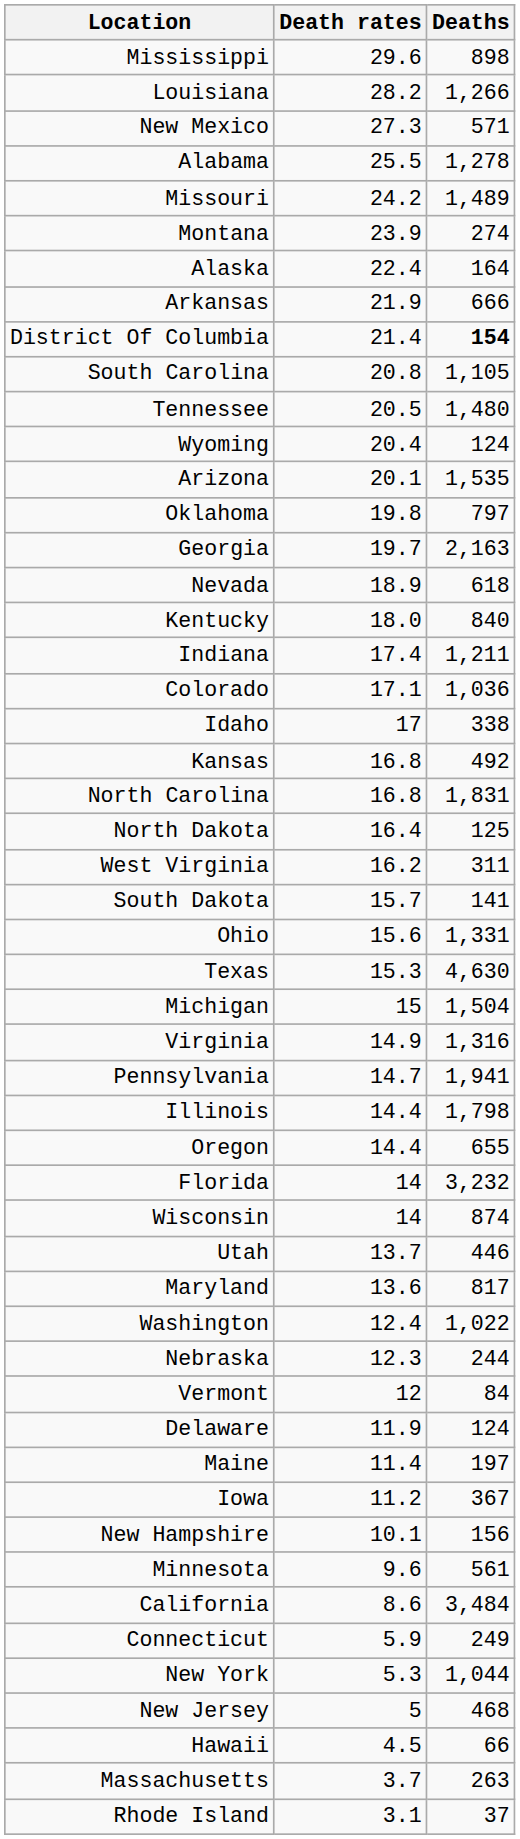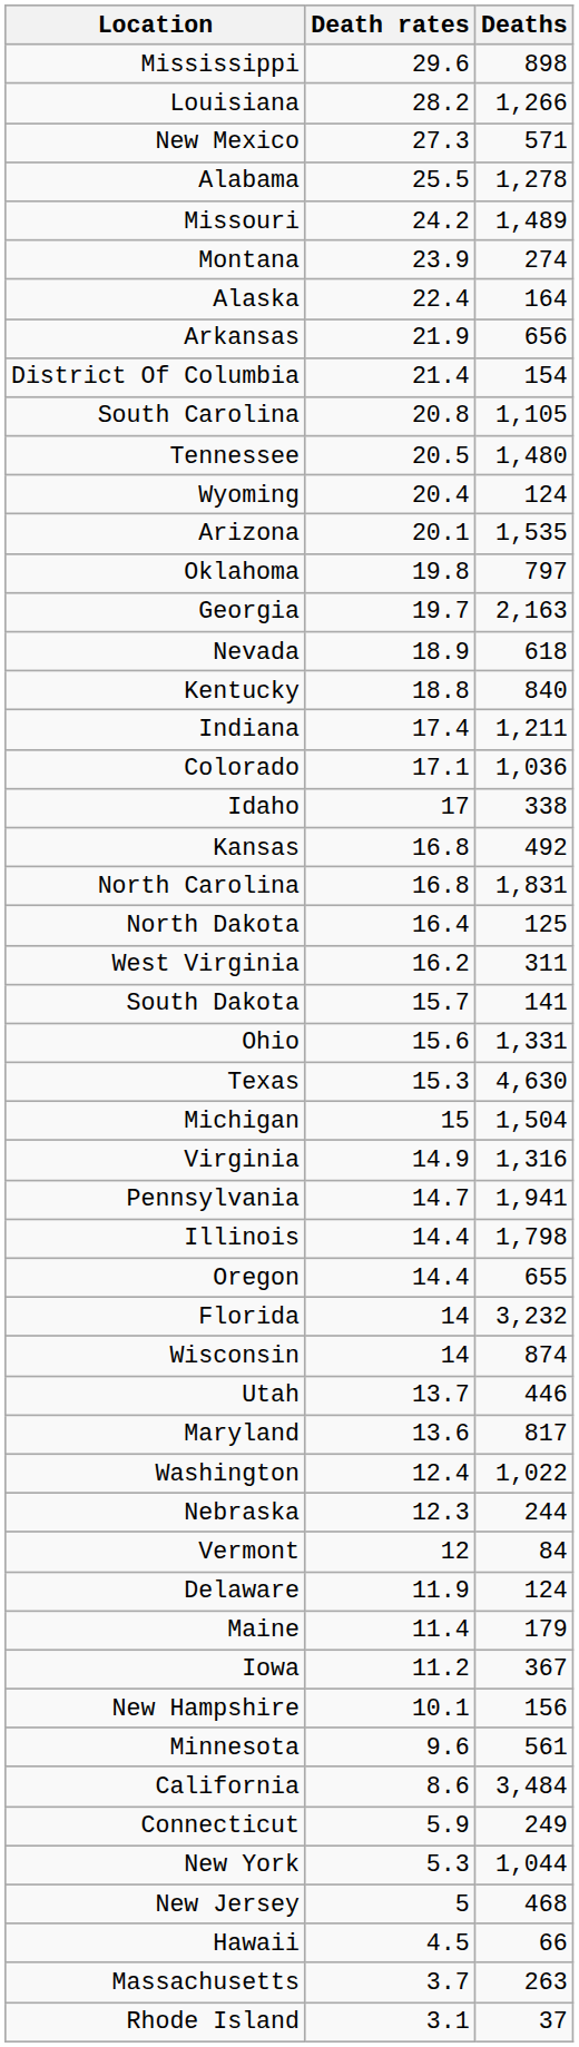 <table class="wikitable sortable sticky-table-head mw-datatable col1left" style=text-align:right;">
 <tr>
 <th>Location</th>
 <th>Death rates</th>
 <th>Deaths</th>
 </tr>
 <tr>
 <td>Mississippi</td>
 <td>29.6</td>
 <td>898</td>
 </tr>
 <tr>
 <td>Louisiana</td>
 <td>28.2</td>
 <td>1,266</td>
 </tr>
 <tr>
 <td>New Mexico</td>
 <td>27.3</td>
 <td>571</td>
 </tr>
 <tr>
 <td>Alabama</td>
 <td>25.5</td>
 <td>1,278</td>
 </tr>
 <tr>
 <td>Missouri</td>
 <td>24.2</td>
 <td>1,489</td>
 </tr>
 <tr>
 <td>Montana</td>
 <td>23.9</td>
 <td>274</td>
 </tr>
 <tr>
 <td>Alaska</td>
 <td>22.4</td>
 <td>164</td>
 </tr>
 <tr>
 <td>Arkansas</td>
 <td>21.9</td>
-<td>666</td>
+<td>656</td>
 </tr>
 <tr>
 <td>District Of Columbia</td>
 <td>21.4</td>
-<td><strong>154</strong></td>
+<td>154</td>
 </tr>
 <tr>
 <td>South Carolina</td>
 <td>20.8</td>
 <td>1,105</td>
 </tr>
 <tr>
 <td>Tennessee</td>
 <td>20.5</td>
 <td>1,480</td>
 </tr>
 <tr>
 <td>Wyoming</td>
 <td>20.4</td>
 <td>124</td>
 </tr>
 <tr>
 <td>Arizona</td>
 <td>20.1</td>
 <td>1,535</td>
 </tr>
 <tr>
 <td>Oklahoma</td>
 <td>19.8</td>
 <td>797</td>
 </tr>
 <tr>
 <td>Georgia</td>
 <td>19.7</td>
 <td>2,163</td>
 </tr>
 <tr>
 <td>Nevada</td>
 <td>18.9</td>
 <td>618</td>
 </tr>
 <tr>
 <td>Kentucky</td>
-<td>18.0</td>
+<td>18.8</td>
 <td>840</td>
 </tr>
 <tr>
 <td>Indiana</td>
 <td>17.4</td>
 <td>1,211</td>
 </tr>
 <tr>
 <td>Colorado</td>
 <td>17.1</td>
 <td>1,036</td>
 </tr>
 <tr>
 <td>Idaho</td>
 <td>17</td>
 <td>338</td>
 </tr>
 <tr>
 <td>Kansas</td>
 <td>16.8</td>
 <td>492</td>
 </tr>
 <tr>
 <td>North Carolina</td>
 <td>16.8</td>
 <td>1,831</td>
 </tr>
 <tr>
 <td>North Dakota</td>
 <td>16.4</td>
 <td>125</td>
 </tr>
 <tr>
 <td>West Virginia</td>
 <td>16.2</td>
 <td>311</td>
 </tr>
 <tr>
 <td>South Dakota</td>
 <td>15.7</td>
 <td>141</td>
 </tr>
 <tr>
 <td>Ohio</td>
 <td>15.6</td>
 <td>1,331</td>
 </tr>
 <tr>
 <td>Texas</td>
 <td>15.3</td>
 <td>4,630</td>
 </tr>
 <tr>
 <td>Michigan</td>
 <td>15</td>
 <td>1,504</td>
 </tr>
 <tr>
 <td>Virginia</td>
 <td>14.9</td>
 <td>1,316</td>
 </tr>
 <tr>
 <td>Pennsylvania</td>
 <td>14.7</td>
 <td>1,941</td>
 </tr>
 <tr>
 <td>Illinois</td>
 <td>14.4</td>
 <td>1,798</td>
 </tr>
 <tr>
 <td>Oregon</td>
 <td>14.4</td>
 <td>655</td>
 </tr>
 <tr>
 <td>Florida</td>
 <td>14</td>
 <td>3,232</td>
 </tr>
 <tr>
 <td>Wisconsin</td>
 <td>14</td>
 <td>874</td>
 </tr>
 <tr>
 <td>Utah</td>
 <td>13.7</td>
 <td>446</td>
 </tr>
 <tr>
 <td>Maryland</td>
 <td>13.6</td>
 <td>817</td>
 </tr>
 <tr>
 <td>Washington</td>
 <td>12.4</td>
 <td>1,022</td>
 </tr>
 <tr>
 <td>Nebraska</td>
 <td>12.3</td>
 <td>244</td>
 </tr>
 <tr>
 <td>Vermont</td>
 <td>12</td>
 <td>84</td>
 </tr>
 <tr>
 <td>Delaware</td>
 <td>11.9</td>
 <td>124</td>
 </tr>
 <tr>
 <td>Maine</td>
 <td>11.4</td>
-<td>197</td>
+<td>179</td>
 </tr>
 <tr>
 <td>Iowa</td>
 <td>11.2</td>
 <td>367</td>
 </tr>
 <tr>
 <td>New Hampshire</td>
 <td>10.1</td>
 <td>156</td>
 </tr>
 <tr>
 <td>Minnesota</td>
 <td>9.6</td>
 <td>561</td>
 </tr>
 <tr>
 <td>California</td>
 <td>8.6</td>
 <td>3,484</td>
 </tr>
 <tr>
 <td>Connecticut</td>
 <td>5.9</td>
 <td>249</td>
 </tr>
 <tr>
 <td>New York</td>
 <td>5.3</td>
 <td>1,044</td>
 </tr>
 <tr>
 <td>New Jersey</td>
 <td>5</td>
 <td>468</td>
 </tr>
 <tr>
 <td>Hawaii</td>
 <td>4.5</td>
 <td>66</td>
 </tr>
 <tr>
 <td>Massachusetts</td>
 <td>3.7</td>
 <td>263</td>
 </tr>
 <tr>
 <td>Rhode Island</td>
 <td>3.1</td>
 <td>37</td>
 </tr>
 </table>
